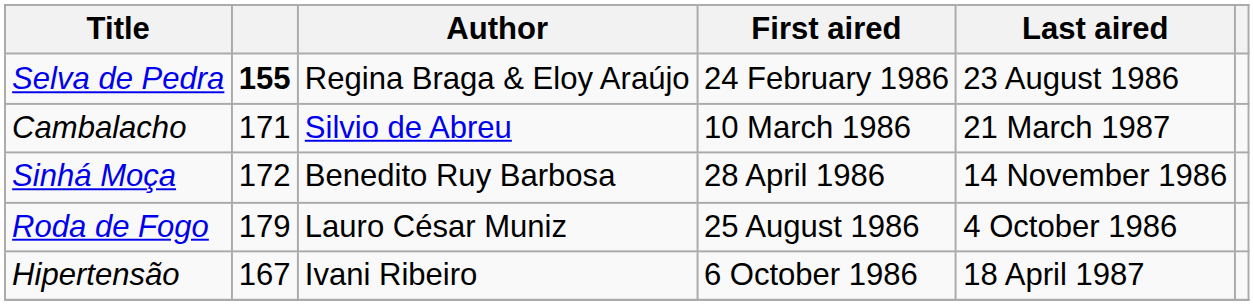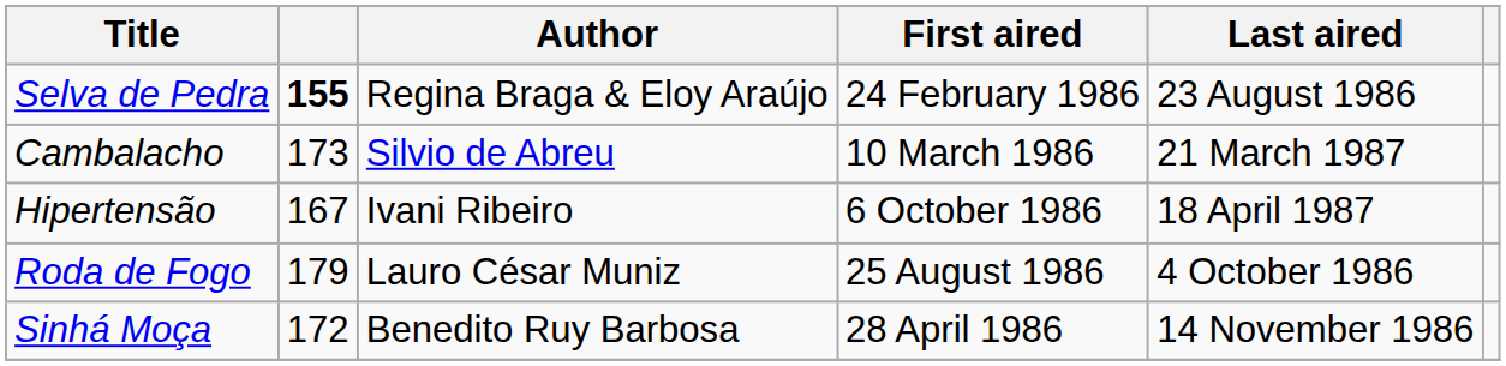 <table class="wikitable sortable">
 <tr>
 <th>Title</th>
 <th></th>
 <th>Author</th>
 <th>First aired</th>
 <th>Last aired</th>
 <th></th>
 </tr>
 <tr>
 <td><em><a href='#'>Selva de Pedra</a></em></td>
 <td><strong>155</strong></td>
 <td>Regina Braga & Eloy Araújo</td>
 <td>24 February 1986</td>
 <td>23 August 1986</td>
 <td></td>
 </tr>
 <tr>
 <td><em>Cambalacho</em></td>
-<td>171</td>
+<td>173</td>
 <td><a href='#'>Silvio de Abreu</a></td>
 <td>10 March 1986</td>
 <td>21 March 1987</td>
+<td></td>
+</tr>
+<tr>
+<td><em>Hipertensão</em></td>
+<td>167</td>
+<td>Ivani Ribeiro</td>
+<td>6 October 1986</td>
+<td>18 April 1987</td>
+<td></td>
+</tr>
+<tr>
+<td><em><a href='#'>Roda de Fogo</a></em></td>
+<td>179</td>
+<td>Lauro César Muniz</td>
+<td>25 August 1986</td>
+<td>4 October 1986</td>
 <td></td>
 </tr>
 <tr>
 <td><em><a href='#'>Sinhá Moça</a></em></td>
 <td>172</td>
 <td>Benedito Ruy Barbosa</td>
 <td>28 April 1986</td>
 <td>14 November 1986</td>
 <td></td>
 </tr>
 <tr>
-<td><em><a href='#'>Roda de Fogo</a></em></td>
-<td>179</td>
-<td>Lauro César Muniz</td>
-<td>25 August 1986</td>
-<td>4 October 1986</td>
-<td></td>
-</tr>
-<tr>
-<td><em>Hipertensão</em></td>
-<td>167</td>
-<td>Ivani Ribeiro</td>
-<td>6 October 1986</td>
-<td>18 April 1987</td>
-<td></td>
-</tr>
-<tr>
 </tr>
 </table>
